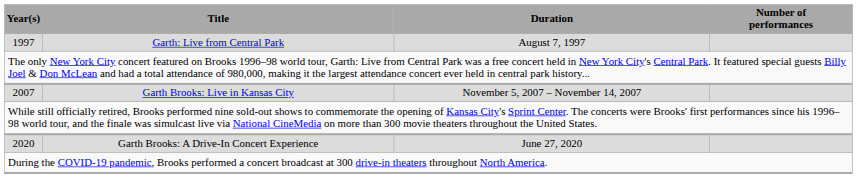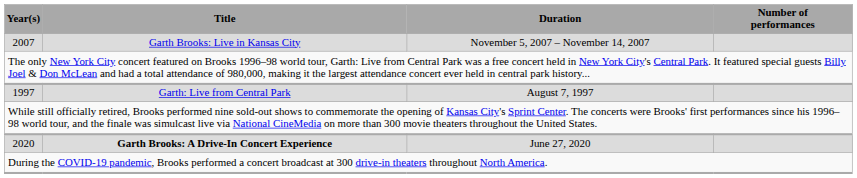 <table class="wikitable">
 <tr>
 <th style="background:darkGrey;">Year(s)</th>
 <th style="background:darkGrey;">Title</th>
 <th style="background:darkGrey;">Duration</th>
 <th style="background:darkGrey;">Number of<br>performances</th>
 </tr>
 <tr style="background:#dcdcdc;">
-<td style="text-align:center; width:5px;;">1997</td>
-<td style="background:#dcdcdc; text-align:center;"><a href='#'>Garth: Live from Central Park</a></td>
-<td style="background:#dcdcdc; text-align:center;">August 7, 1997</td>
+<td style="text-align:center; width:5px;;">2007</td>
+<td style="background:#dcdcdc; text-align:center;"><a href='#'>Garth Brooks: Live in Kansas City</a></td>
+<td style="background:#dcdcdc; text-align:center;">November 5, 2007 – November 14, 2007</td>
 <td style="background:#dcdcdc;"></td>
 </tr>
 <tr>
 <td colspan="4" style="border-bottom-width:3px; padding:5px;">The only <a href='#'>New York City</a> concert featured on Brooks 1996–98 world tour, Garth: Live from Central Park was a free concert held in <a href='#'>New York City</a>'s <a href='#'>Central Park</a>. It featured special guests <a href='#'>Billy Joel</a> & <a href='#'>Don McLean</a> and had a total attendance of 980,000, making it the largest attendance concert ever held in central park history...</td>
 </tr>
 <tr style="background:#dcdcdc;">
-<td style="text-align:center; width:5px;;">2007</td>
-<td style="background:#dcdcdc; text-align:center;"><a href='#'>Garth Brooks: Live in Kansas City</a></td>
-<td style="background:#dcdcdc; text-align:center;">November 5, 2007 – November 14, 2007</td>
+<td style="text-align:center; width:5px;;">1997</td>
+<td style="background:#dcdcdc; text-align:center;"><a href='#'>Garth: Live from Central Park</a></td>
+<td style="background:#dcdcdc; text-align:center;">August 7, 1997</td>
 <td style="background:#dcdcdc;"></td>
 </tr>
 <tr>
 <td colspan="4" style="border-bottom-width:3px; padding:5px;">While still officially retired, Brooks performed nine sold-out shows to commemorate the opening of <a href='#'>Kansas City</a>'s <a href='#'>Sprint Center</a>. The concerts were Brooks' first performances since his 1996–98 world tour, and the finale was simulcast live via <a href='#'>National CineMedia</a> on more than 300 movie theaters throughout the United States.</td>
 </tr>
 <tr style="background:#dcdcdc;">
 <td style="text-align:center; width:5px;;">2020</td>
-<td style="background:#dcdcdc; text-align:center;">Garth Brooks: A Drive-In Concert Experience</td>
+<td style="background:#dcdcdc; text-align:center;"><strong>Garth Brooks: A Drive-In Concert Experience</strong></td>
 <td style="background:#dcdcdc; text-align:center;">June 27, 2020</td>
 <td style="background:#dcdcdc;"></td>
 </tr>
 <tr>
 <td colspan="4" style="border-bottom-width:3px; padding:5px;">During the <a href='#'>COVID-19 pandemic</a>, Brooks performed a concert broadcast at 300 <a href='#'>drive-in theaters</a> throughout <a href='#'>North America</a>.</td>
 </tr>
 </table>
